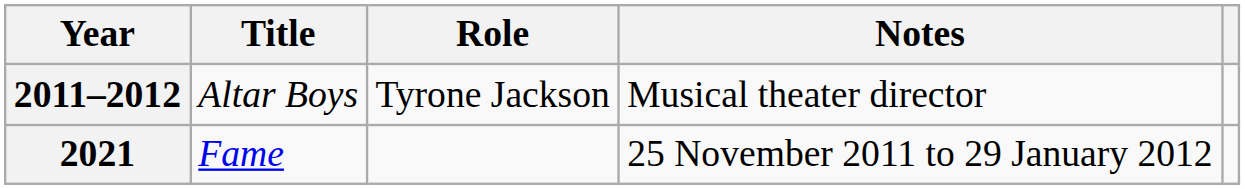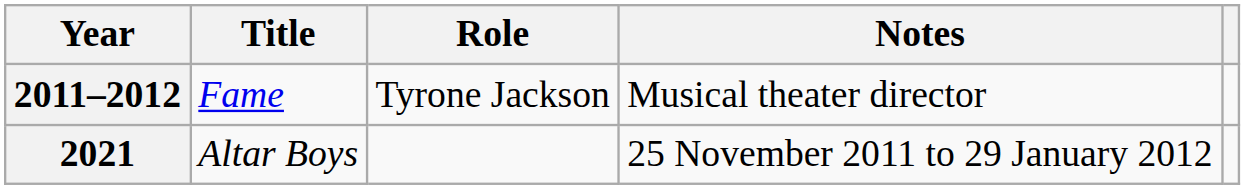 <table class="wikitable sortable plainrowheaders">
 <tr>
 <th scope="col">Year</th>
 <th scope="col">Title</th>
 <th scope="col">Role</th>
 <th scope="col">Notes</th>
 <th scope="col" class="unsortable"></th>
 </tr>
 <tr>
 <th scope="row">2011–2012</th>
-<td><em>Altar Boys</em></td>
+<td><em><a href='#'>Fame</a></em></td>
 <td>Tyrone Jackson</td>
 <td>Musical theater director</td>
 <td></td>
 </tr>
 <tr>
 <th scope="row">2021</th>
-<td><em><a href='#'>Fame</a></em></td>
+<td><em>Altar Boys</em></td>
 <td></td>
 <td>25 November 2011 to 29 January 2012</td>
 <td></td>
 </tr>
 </table>
